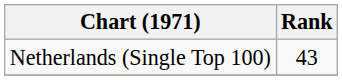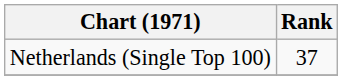 <table class="wikitable">
 <tr>
 <th>Chart (1971)</th>
 <th style="text-align:center;">Rank</th>
 </tr>
 <tr>
 <td>Netherlands (Single Top 100)</td>
-<td align="center">43</td>
+<td align="center">37</td>
 </tr>
 <tr>
 </tr>
 </table>
